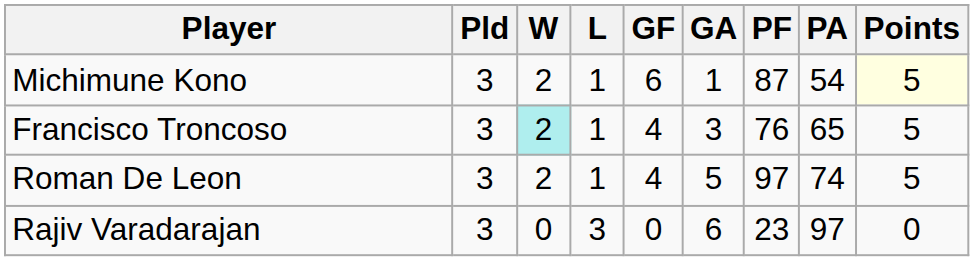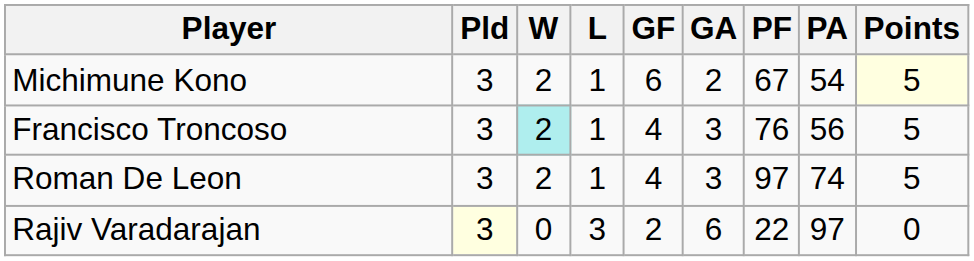 <table class=wikitable style="text-align:center">
 <tr>
 <th width=220>Player</th>
 <th width=20>Pld</th>
 <th width=20>W</th>
 <th width=20>L</th>
 <th width=20>GF</th>
 <th width=20>GA</th>
 <th width=20>PF</th>
 <th width=20>PA</th>
 <th width=50>Points</th>
 </tr>
 <tr>
 <td align=left> Michimune Kono</td>
 <td>3</td>
 <td>2</td>
 <td>1</td>
 <td>6</td>
-<td>1</td>
-<td>87</td>
+<td>2</td>
+<td>67</td>
 <td>54</td>
 <td style="background: lightyellow;">5</td>
 </tr>
 <tr>
 <td align=left> Francisco Troncoso</td>
 <td>3</td>
 <td style="background: paleturquoise;">2</td>
 <td>1</td>
 <td>4</td>
 <td>3</td>
 <td>76</td>
-<td>65</td>
+<td>56</td>
 <td>5</td>
 </tr>
 <tr>
 <td align=left> Roman De Leon</td>
 <td>3</td>
 <td>2</td>
 <td>1</td>
 <td>4</td>
-<td>5</td>
+<td>3</td>
 <td>97</td>
 <td>74</td>
 <td>5</td>
 </tr>
 <tr>
 <td align=left> Rajiv Varadarajan</td>
-<td>3</td>
+<td style="background: lightyellow;">3</td>
 <td>0</td>
 <td>3</td>
-<td>0</td>
+<td>2</td>
 <td>6</td>
-<td>23</td>
+<td>22</td>
 <td>97</td>
 <td>0</td>
 </tr>
 </table>
